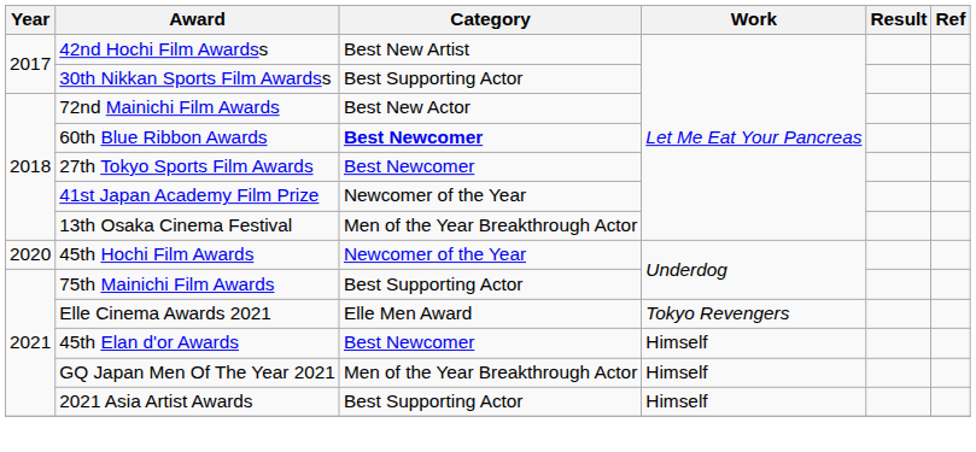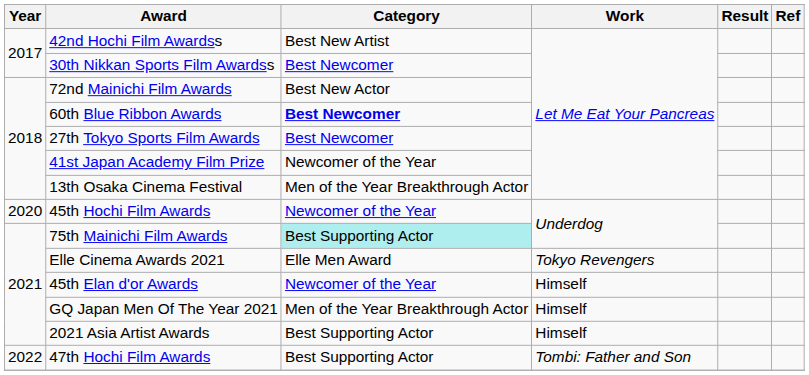 <table class="wikitable sortable">
 <tr>
 <th>Year</th>
 <th>Award</th>
 <th>Category</th>
 <th>Work</th>
 <th>Result</th>
 <th class="unsortable">Ref</th>
 </tr>
 <tr>
 <td rowspan=2>2017</td>
 <td><a href='#'>42nd Hochi Film Awards</a>s</td>
 <td>Best New Artist</td>
 <td rowspan=7><em><a href='#'>Let Me Eat Your Pancreas</a></em></td>
 <td></td>
 <td></td>
 </tr>
 <tr>
 <td><a href='#'>30th Nikkan Sports Film Awards</a>s</td>
-<td>Best Supporting Actor</td>
+<td><a href='#'>Best Newcomer</a></td>
 <td></td>
 <td></td>
 </tr>
 <tr>
 <td rowspan=5>2018</td>
 <td>72nd <a href='#'>Mainichi Film Awards</a></td>
 <td>Best New Actor</td>
 <td></td>
 <td></td>
 </tr>
 <tr>
 <td>60th <a href='#'>Blue Ribbon Awards</a></td>
 <td><strong><a href='#'>Best Newcomer</a></strong></td>
 <td></td>
 <td></td>
 </tr>
 <tr>
 <td>27th <a href='#'>Tokyo Sports Film Awards</a></td>
 <td><a href='#'>Best Newcomer</a></td>
 <td></td>
 <td></td>
 </tr>
 <tr>
 <td><a href='#'>41st Japan Academy Film Prize</a></td>
 <td>Newcomer of the Year</td>
 <td></td>
 <td></td>
 </tr>
 <tr>
 <td>13th Osaka Cinema Festival</td>
 <td>Men of the Year Breakthrough Actor</td>
 <td></td>
 <td></td>
 </tr>
 <tr>
 <td>2020</td>
 <td>45th <a href='#'>Hochi Film Awards</a></td>
 <td><a href='#'>Newcomer of the Year</a></td>
 <td rowspan=2><em>Underdog</em></td>
 <td></td>
 <td></td>
 </tr>
 <tr>
 <td rowspan="5">2021</td>
 <td>75th <a href='#'>Mainichi Film Awards</a></td>
-<td>Best Supporting Actor</td>
+<td style="background: paleturquoise;">Best Supporting Actor</td>
 <td></td>
 <td></td>
 </tr>
 <tr>
 <td>Elle Cinema Awards 2021</td>
 <td>Elle Men Award</td>
 <td><em>Tokyo Revengers</em></td>
 <td></td>
 <td></td>
 </tr>
 <tr>
 <td>45th <a href='#'>Elan d'or Awards</a></td>
-<td><a href='#'>Best Newcomer</a></td>
+<td><a href='#'>Newcomer of the Year</a></td>
 <td>Himself</td>
 <td></td>
 <td></td>
 </tr>
 <tr>
 <td>GQ Japan Men Of The Year 2021</td>
 <td>Men of the Year Breakthrough Actor</td>
 <td>Himself</td>
 <td></td>
 <td></td>
 </tr>
 <tr>
 <td>2021 Asia Artist Awards</td>
 <td>Best Supporting Actor</td>
 <td>Himself</td>
 <td></td>
 <td></td>
 </tr>
 <tr>
+<td>2022</td>
+<td>47th <a href='#'>Hochi Film Awards</a></td>
+<td>Best Supporting Actor</td>
+<td><em>Tombi: Father and Son</em></td>
+<td></td>
+<td></td>
+</tr>
+<tr>
 </tr>
 </table>
